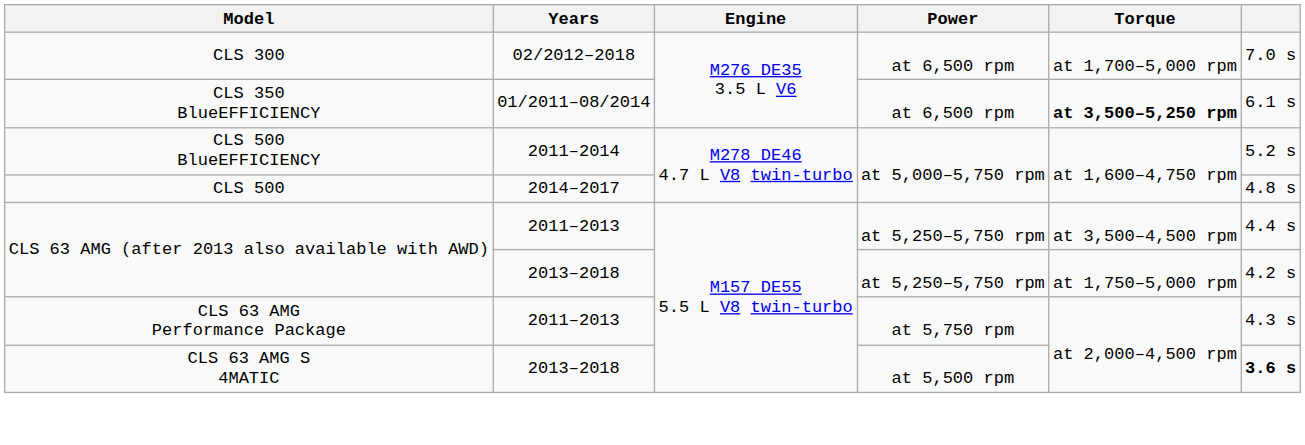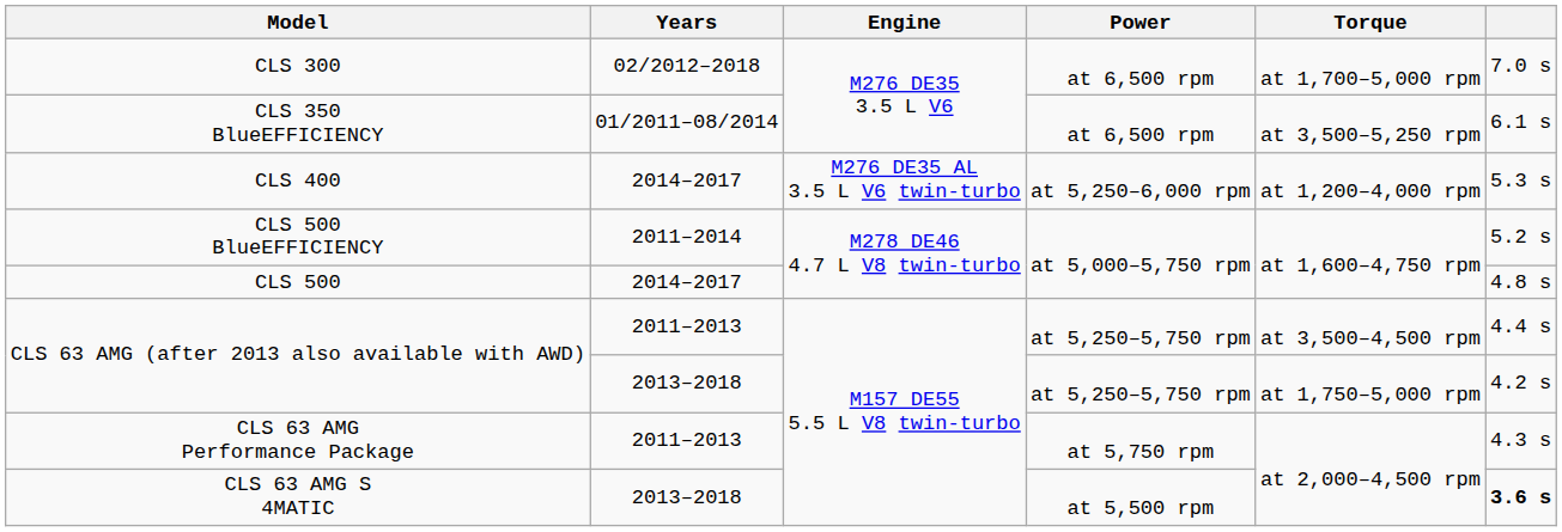 <table class="wikitable sortable" style="text-align: center;">
 <tr>
 <th>Model</th>
 <th>Years</th>
 <th>Engine</th>
 <th>Power</th>
 <th>Torque</th>
 <th></th>
 </tr>
 <tr>
 <td>CLS 300</td>
 <td>02/2012–2018</td>
 <td rowspan="2"><a href='#'>M276 DE35</a> <br> 3.5 L <a href='#'>V6</a></td>
 <td> <br> at 6,500 rpm</td>
 <td> <br> at 1,700–5,000 rpm</td>
 <td>7.0 s</td>
 </tr>
 <tr>
 <td>CLS 350 <br> BlueEFFICIENCY</td>
 <td>01/2011–08/2014</td>
 <td> <br> at 6,500 rpm</td>
-<td><strong> <br> at 3,500–5,250 rpm</strong></td>
+<td> <br> at 3,500–5,250 rpm</td>
 <td>6.1 s</td>
+</tr>
+<tr>
+<td>CLS 400</td>
+<td>2014–2017</td>
+<td><a href='#'>M276 DE35 AL</a> <br> 3.5 L <a href='#'>V6</a> <a href='#'>twin-turbo</a></td>
+<td> <br> at 5,250–6,000 rpm</td>
+<td> <br> at 1,200–4,000 rpm</td>
+<td>5.3 s</td>
 </tr>
 <tr>
 <td>CLS 500 <br> BlueEFFICIENCY</td>
 <td>2011–2014</td>
 <td rowspan="2"><a href='#'>M278 DE46</a> <br> 4.7 L <a href='#'>V8</a> <a href='#'>twin-turbo</a></td>
 <td rowspan="2"> <br> at 5,000–5,750 rpm</td>
 <td rowspan="2"> <br> at 1,600–4,750 rpm</td>
 <td>5.2 s</td>
 </tr>
 <tr>
 <td>CLS 500</td>
 <td>2014–2017</td>
 <td>4.8 s</td>
 </tr>
 <tr>
 <td rowspan="2">CLS 63 AMG (after 2013 also available with AWD)</td>
 <td>2011–2013</td>
 <td rowspan="4"><a href='#'>M157 DE55</a> <br> 5.5 L <a href='#'>V8</a> <a href='#'>twin-turbo</a></td>
 <td> <br> at 5,250–5,750 rpm</td>
 <td> <br> at 3,500–4,500 rpm</td>
 <td>4.4 s</td>
 </tr>
 <tr>
 <td>2013–2018</td>
 <td> <br> at 5,250–5,750 rpm</td>
 <td> <br> at 1,750–5,000 rpm</td>
 <td>4.2 s</td>
 </tr>
 <tr>
 <td>CLS 63 AMG <br> Performance Package</td>
 <td>2011–2013</td>
 <td> <br> at 5,750 rpm</td>
 <td rowspan="2"> <br> at 2,000–4,500 rpm</td>
 <td>4.3 s</td>
 </tr>
 <tr>
 <td>CLS 63 AMG S<br>4MATIC</td>
 <td>2013–2018</td>
 <td> <br> at 5,500 rpm</td>
 <td><strong>3.6 s</strong></td>
 </tr>
 </table>
